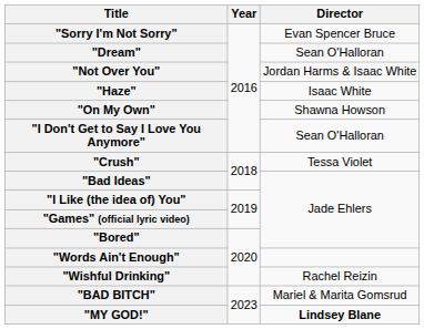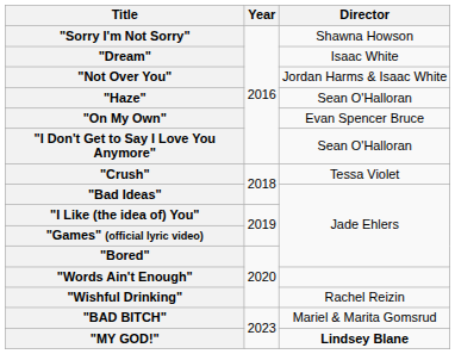 <table class="wikitable plainrowheaders" style="text-align:center;">
 <tr>
 <th scope="col" rowspan="1" style="width:18em;">Title</th>
 <th scope="col" rowspan="1" style="width:1em;">Year</th>
 <th scope="col" rowspan="1">Director</th>
 </tr>
 <tr>
 <th scope="row">"Sorry I'm Not Sorry"</th>
 <td rowspan="6">2016</td>
-<td>Evan Spencer Bruce</td>
+<td>Shawna Howson</td>
 </tr>
 <tr>
 <th scope="row">"Dream"</th>
-<td>Sean O'Halloran</td>
+<td>Isaac White</td>
 </tr>
 <tr>
 <th scope="row">"Not Over You"</th>
 <td>Jordan Harms & Isaac White</td>
 </tr>
 <tr>
 <th scope="row">"Haze"</th>
-<td>Isaac White</td>
+<td>Sean O'Halloran</td>
 </tr>
 <tr>
 <th scope="row">"On My Own"</th>
-<td>Shawna Howson</td>
+<td>Evan Spencer Bruce</td>
 </tr>
 <tr>
 <th scope="row">"I Don't Get to Say I Love You Anymore"</th>
 <td>Sean O'Halloran</td>
 </tr>
 <tr>
 <th scope="row">"Crush"</th>
 <td rowspan="2">2018</td>
 <td>Tessa Violet</td>
 </tr>
 <tr>
 <th scope="row">"Bad Ideas"</th>
 <td rowspan="4">Jade Ehlers</td>
 </tr>
 <tr>
 <th scope="row">"I Like (the idea of) You"</th>
 <td rowspan="2">2019</td>
 </tr>
 <tr>
 <th scope="row">"Games" <small>(official lyric video)</small></th>
 </tr>
 <tr>
 <th scope="row">"Bored"</th>
 <td rowspan="3">2020</td>
 </tr>
 <tr>
 <th scope="row">"Words Ain't Enough"</th>
 <td></td>
 </tr>
 <tr>
 <th scope="row">"Wishful Drinking"</th>
 <td>Rachel Reizin</td>
 </tr>
 <tr>
 <th scope="row">"BAD BITCH"</th>
 <td rowspan="2">2023</td>
 <td>Mariel & Marita Gomsrud</td>
 </tr>
 <tr>
 <th scope="row">"MY GOD!"</th>
 <td><strong>Lindsey Blane</strong></td>
 </tr>
 </table>
